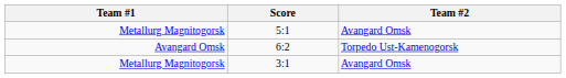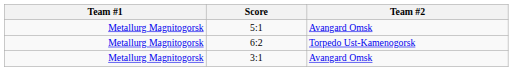 <table class="wikitable" style="text-align: center;">
 <tr>
 <th width=22%>Team #1</th>
 <th width=11%>Score</th>
 <th width=22%>Team #2</th>
 </tr>
 <tr>
 <td style="text-align: right;"><a href='#'>Metallurg Magnitogorsk</a> </td>
 <td>5:1</td>
 <td style="text-align: left;"> <a href='#'>Avangard Omsk</a></td>
 </tr>
 <tr>
-<td style="text-align: right;"><a href='#'>Avangard Omsk</a> </td>
+<td style="text-align: right;"><a href='#'>Metallurg Magnitogorsk</a> </td>
 <td>6:2</td>
 <td style="text-align: left;"> <a href='#'>Torpedo Ust-Kamenogorsk</a></td>
 </tr>
 <tr>
 <td style="text-align: right;"><a href='#'>Metallurg Magnitogorsk</a> </td>
 <td>3:1</td>
 <td style="text-align: left;"> <a href='#'>Avangard Omsk</a></td>
 </tr>
 </table>
